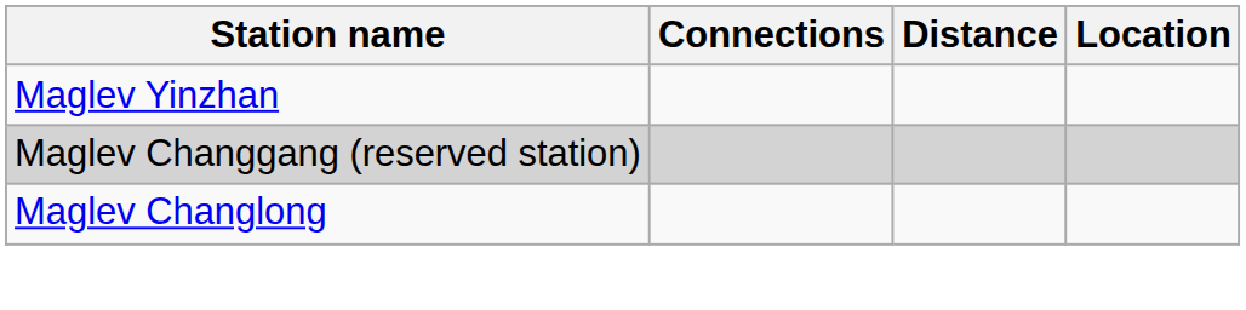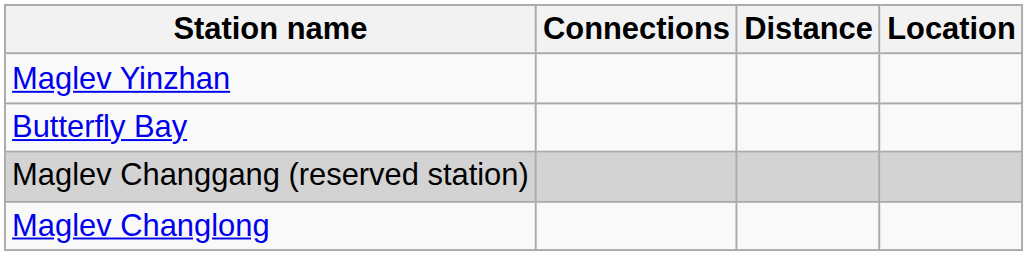 <table class="wikitable">
 <tr>
 <th>Station name</th>
 <th>Connections</th>
 <th>Distance<br></th>
 <th>Location</th>
 </tr>
 <tr>
 <td><a href='#'>Maglev Yinzhan</a><br></td>
+<td></td>
+<td></td>
+<td></td>
+</tr>
+<tr>
+<td><a href='#'>Butterfly Bay</a><br></td>
 <td></td>
 <td></td>
 <td></td>
 </tr>
 <tr bgcolor="lightgrey">
 <td>Maglev Changgang (reserved station)<br></td>
 <td></td>
 <td></td>
 <td></td>
 </tr>
 <tr>
 <td><a href='#'>Maglev Changlong</a><br></td>
 <td></td>
 <td></td>
 <td></td>
 </tr>
 </table>
